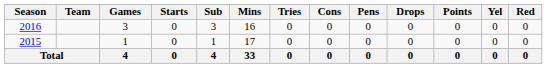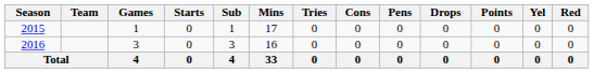 <table class="wikitable" style="text-align:center; line-height:90%; font-size:95%; width:60%;">
 <tr>
 <th>Season</th>
 <th>Team</th>
 <th>Games</th>
 <th>Starts</th>
 <th>Sub</th>
 <th>Mins</th>
 <th>Tries</th>
 <th>Cons</th>
 <th>Pens</th>
 <th>Drops</th>
 <th>Points</th>
 <th>Yel</th>
 <th>Red</th>
 </tr>
 <tr>
-<td><a href='#'>2016</a></td>
+<td><a href='#'>2015</a></td>
 <td></td>
-<td>3</td>
+<td>1</td>
 <td>0</td>
-<td>3</td>
-<td>16</td>
+<td>1</td>
+<td>17</td>
 <td>0</td>
 <td>0</td>
 <td>0</td>
 <td>0</td>
 <td>0</td>
 <td>0</td>
 <td>0</td>
 </tr>
 <tr>
-<td><a href='#'>2015</a></td>
+<td><a href='#'>2016</a></td>
 <td></td>
-<td>1</td>
+<td>3</td>
 <td>0</td>
-<td>1</td>
-<td>17</td>
+<td>3</td>
+<td>16</td>
 <td>0</td>
 <td>0</td>
 <td>0</td>
 <td>0</td>
 <td>0</td>
 <td>0</td>
 <td>0</td>
 </tr>
 <tr>
 <th colspan="2">Total</th>
 <th>4</th>
 <th>0</th>
 <th>4</th>
 <th>33</th>
 <th>0</th>
 <th>0</th>
 <th>0</th>
 <th>0</th>
 <th>0</th>
 <th>0</th>
 <th>0</th>
 </tr>
 </table>
